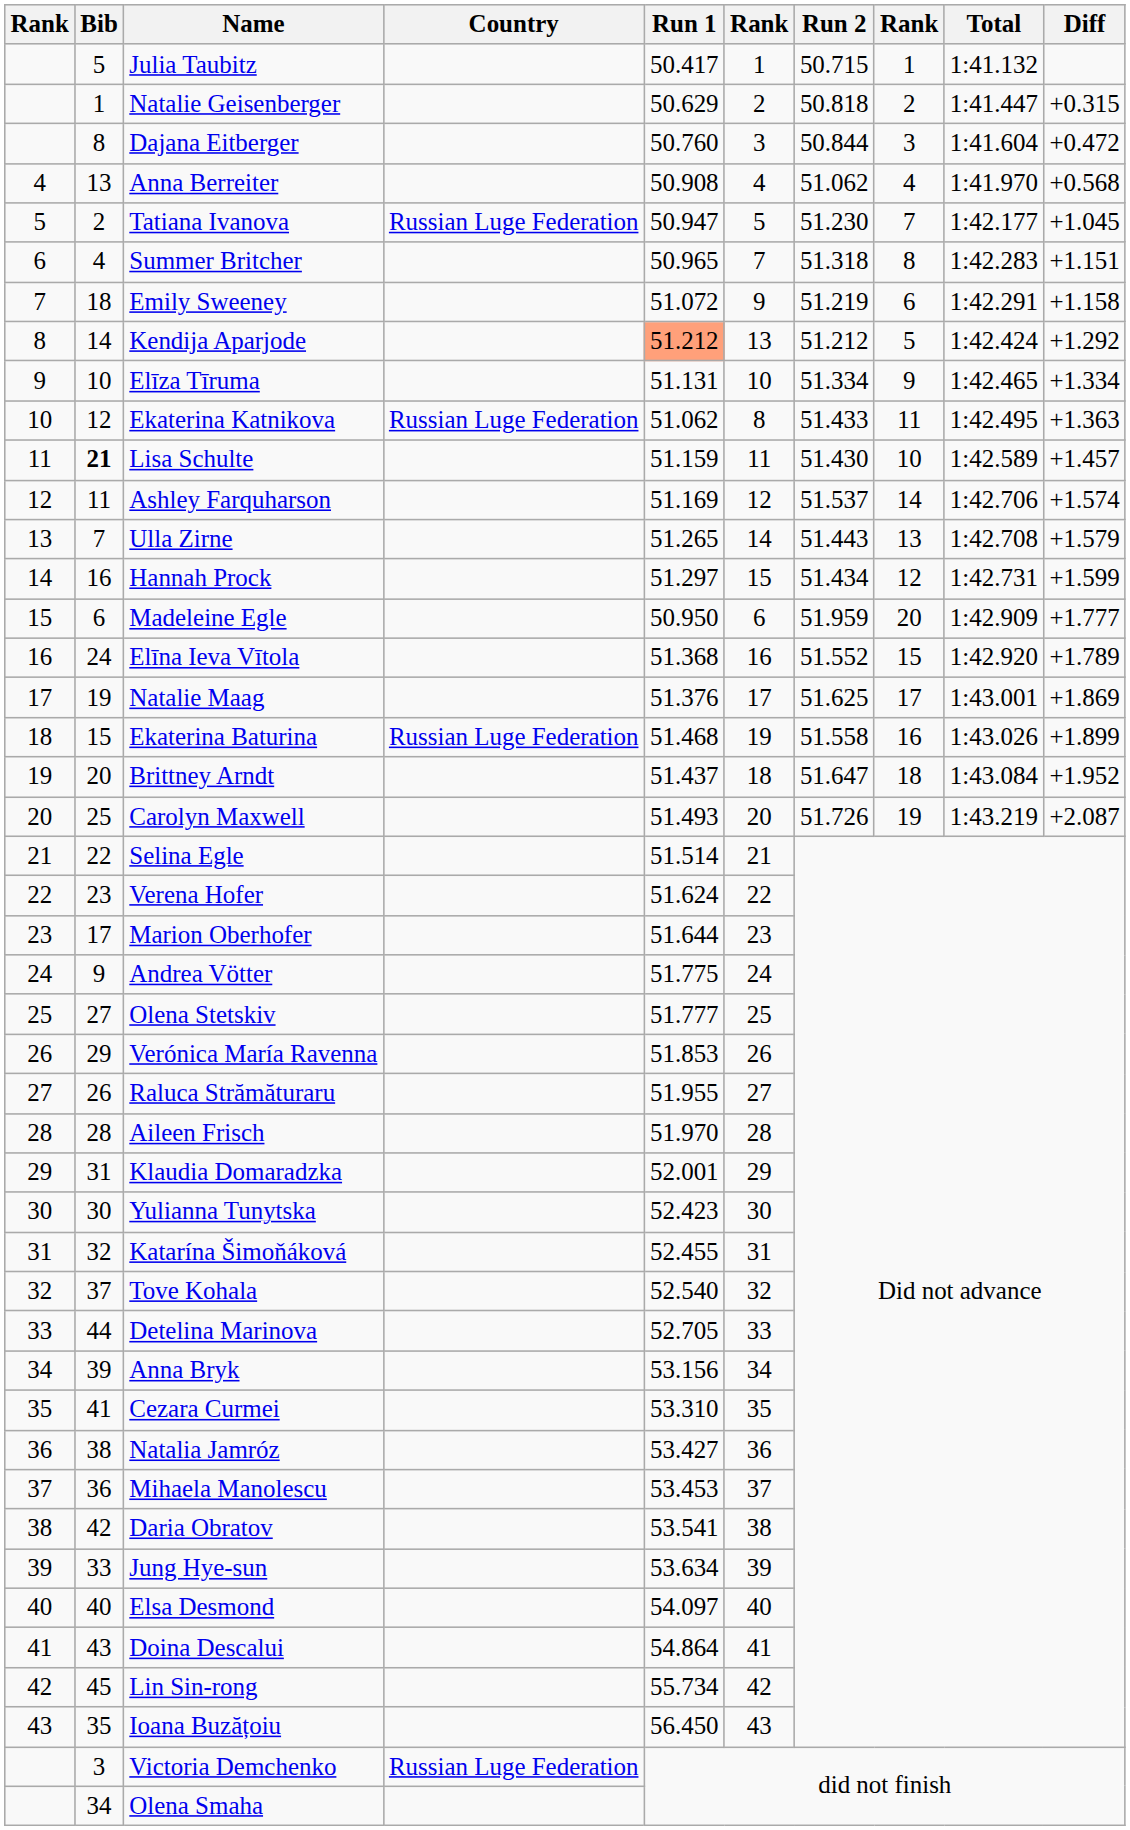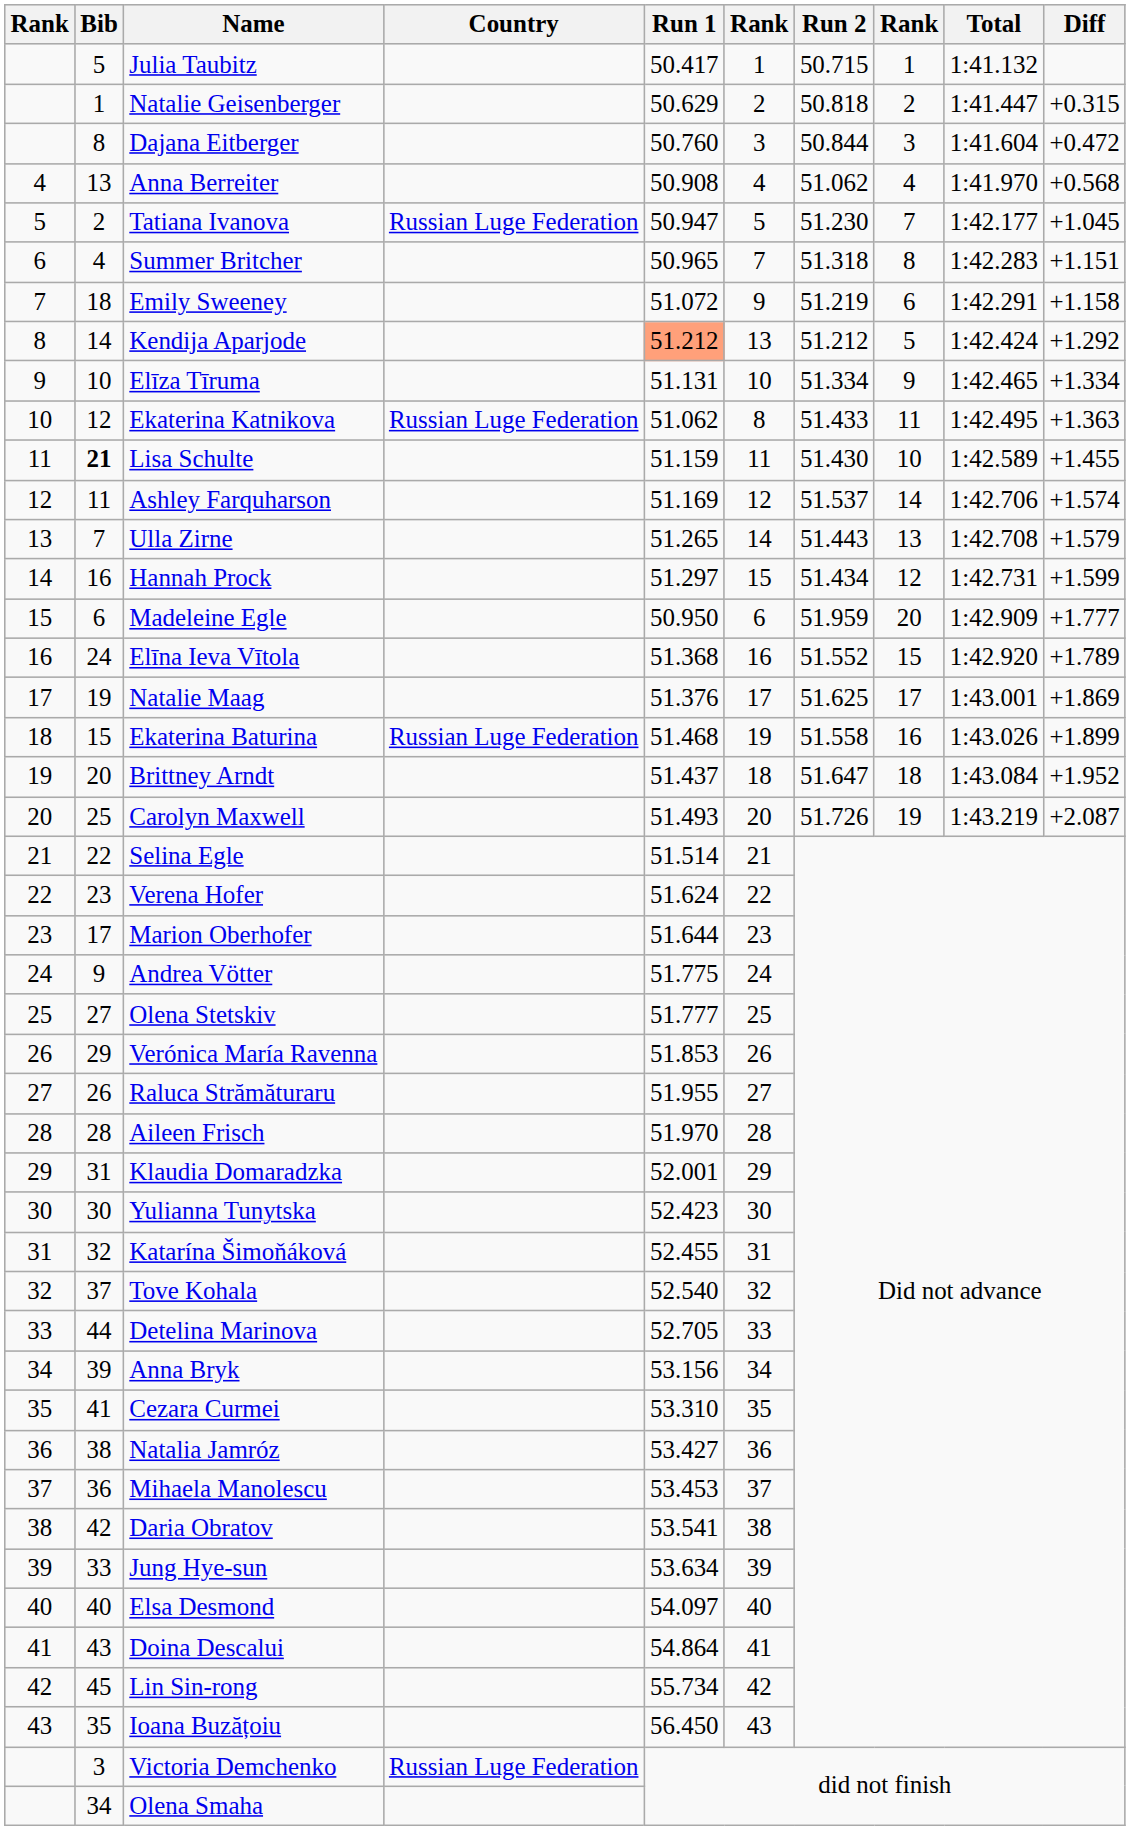 <table class="wikitable sortable" style="text-align:center">
 <tr>
 <th>Rank</th>
 <th>Bib</th>
 <th>Name</th>
 <th>Country</th>
 <th>Run 1</th>
 <th>Rank</th>
 <th>Run 2</th>
 <th>Rank</th>
 <th>Total</th>
 <th>Diff</th>
 </tr>
 <tr>
 <td></td>
 <td>5</td>
 <td align=left><a href='#'>Julia Taubitz</a></td>
 <td align=left></td>
 <td>50.417</td>
 <td>1</td>
 <td>50.715</td>
 <td>1</td>
 <td>1:41.132</td>
 <td></td>
 </tr>
 <tr>
 <td></td>
 <td>1</td>
 <td align=left><a href='#'>Natalie Geisenberger</a></td>
 <td align=left></td>
 <td>50.629</td>
 <td>2</td>
 <td>50.818</td>
 <td>2</td>
 <td>1:41.447</td>
 <td>+0.315</td>
 </tr>
 <tr>
 <td></td>
 <td>8</td>
 <td align=left><a href='#'>Dajana Eitberger</a></td>
 <td align=left></td>
 <td>50.760</td>
 <td>3</td>
 <td>50.844</td>
 <td>3</td>
 <td>1:41.604</td>
 <td>+0.472</td>
 </tr>
 <tr>
 <td>4</td>
 <td>13</td>
 <td align=left><a href='#'>Anna Berreiter</a></td>
 <td align=left></td>
 <td>50.908</td>
 <td>4</td>
 <td>51.062</td>
 <td>4</td>
 <td>1:41.970</td>
 <td>+0.568</td>
 </tr>
 <tr>
 <td>5</td>
 <td>2</td>
 <td align=left><a href='#'>Tatiana Ivanova</a></td>
 <td align=left><a href='#'>Russian Luge Federation</a></td>
 <td>50.947</td>
 <td>5</td>
 <td>51.230</td>
 <td>7</td>
 <td>1:42.177</td>
 <td>+1.045</td>
 </tr>
 <tr>
 <td>6</td>
 <td>4</td>
 <td align=left><a href='#'>Summer Britcher</a></td>
 <td align=left></td>
 <td>50.965</td>
 <td>7</td>
 <td>51.318</td>
 <td>8</td>
 <td>1:42.283</td>
 <td>+1.151</td>
 </tr>
 <tr>
 <td>7</td>
 <td>18</td>
 <td align=left><a href='#'>Emily Sweeney</a></td>
 <td align=left></td>
 <td>51.072</td>
 <td>9</td>
 <td>51.219</td>
 <td>6</td>
 <td>1:42.291</td>
 <td>+1.158</td>
 </tr>
 <tr>
 <td>8</td>
 <td>14</td>
 <td align=left><a href='#'>Kendija Aparjode</a></td>
 <td align=left></td>
 <td style="background: lightsalmon;">51.212</td>
 <td>13</td>
 <td>51.212</td>
 <td>5</td>
 <td>1:42.424</td>
 <td>+1.292</td>
 </tr>
 <tr>
 <td>9</td>
 <td>10</td>
 <td align=left><a href='#'>Elīza Tīruma</a></td>
 <td align=left></td>
 <td>51.131</td>
 <td>10</td>
 <td>51.334</td>
 <td>9</td>
 <td>1:42.465</td>
 <td>+1.334</td>
 </tr>
 <tr>
 <td>10</td>
 <td>12</td>
 <td align=left><a href='#'>Ekaterina Katnikova</a></td>
 <td align=left><a href='#'>Russian Luge Federation</a></td>
 <td>51.062</td>
 <td>8</td>
 <td>51.433</td>
 <td>11</td>
 <td>1:42.495</td>
 <td>+1.363</td>
 </tr>
 <tr>
 <td>11</td>
 <td><strong>21</strong></td>
 <td align=left><a href='#'>Lisa Schulte</a></td>
 <td align=left></td>
 <td>51.159</td>
 <td>11</td>
 <td>51.430</td>
 <td>10</td>
 <td>1:42.589</td>
-<td>+1.457</td>
+<td>+1.455</td>
 </tr>
 <tr>
 <td>12</td>
 <td>11</td>
 <td align=left><a href='#'>Ashley Farquharson</a></td>
 <td align=left></td>
 <td>51.169</td>
 <td>12</td>
 <td>51.537</td>
 <td>14</td>
 <td>1:42.706</td>
 <td>+1.574</td>
 </tr>
 <tr>
 <td>13</td>
 <td>7</td>
 <td align=left><a href='#'>Ulla Zirne</a></td>
 <td align=left></td>
 <td>51.265</td>
 <td>14</td>
 <td>51.443</td>
 <td>13</td>
 <td>1:42.708</td>
 <td>+1.579</td>
 </tr>
 <tr>
 <td>14</td>
 <td>16</td>
 <td align=left><a href='#'>Hannah Prock</a></td>
 <td align=left></td>
 <td>51.297</td>
 <td>15</td>
 <td>51.434</td>
 <td>12</td>
 <td>1:42.731</td>
 <td>+1.599</td>
 </tr>
 <tr>
 <td>15</td>
 <td>6</td>
 <td align=left><a href='#'>Madeleine Egle</a></td>
 <td align=left></td>
 <td>50.950</td>
 <td>6</td>
 <td>51.959</td>
 <td>20</td>
 <td>1:42.909</td>
 <td>+1.777</td>
 </tr>
 <tr>
 <td>16</td>
 <td>24</td>
 <td align=left><a href='#'>Elīna Ieva Vītola</a></td>
 <td align=left></td>
 <td>51.368</td>
 <td>16</td>
 <td>51.552</td>
 <td>15</td>
 <td>1:42.920</td>
 <td>+1.789</td>
 </tr>
 <tr>
 <td>17</td>
 <td>19</td>
 <td align=left><a href='#'>Natalie Maag</a></td>
 <td align=left></td>
 <td>51.376</td>
 <td>17</td>
 <td>51.625</td>
 <td>17</td>
 <td>1:43.001</td>
 <td>+1.869</td>
 </tr>
 <tr>
 <td>18</td>
 <td>15</td>
 <td align=left><a href='#'>Ekaterina Baturina</a></td>
 <td align=left><a href='#'>Russian Luge Federation</a></td>
 <td>51.468</td>
 <td>19</td>
 <td>51.558</td>
 <td>16</td>
 <td>1:43.026</td>
 <td>+1.899</td>
 </tr>
 <tr>
 <td>19</td>
 <td>20</td>
 <td align=left><a href='#'>Brittney Arndt</a></td>
 <td align=left></td>
 <td>51.437</td>
 <td>18</td>
 <td>51.647</td>
 <td>18</td>
 <td>1:43.084</td>
 <td>+1.952</td>
 </tr>
 <tr>
 <td>20</td>
 <td>25</td>
 <td align=left><a href='#'>Carolyn Maxwell</a></td>
 <td align=left></td>
 <td>51.493</td>
 <td>20</td>
 <td>51.726</td>
 <td>19</td>
 <td>1:43.219</td>
 <td>+2.087</td>
 </tr>
 <tr>
 <td>21</td>
 <td>22</td>
 <td align=left><a href='#'>Selina Egle</a></td>
 <td align=left></td>
 <td>51.514</td>
 <td>21</td>
 <td colspan=4 rowspan=23>Did not advance</td>
 </tr>
 <tr>
 <td>22</td>
 <td>23</td>
 <td align=left><a href='#'>Verena Hofer</a></td>
 <td align=left></td>
 <td>51.624</td>
 <td>22</td>
 </tr>
 <tr>
 <td>23</td>
 <td>17</td>
 <td align=left><a href='#'>Marion Oberhofer</a></td>
 <td align=left></td>
 <td>51.644</td>
 <td>23</td>
 </tr>
 <tr>
 <td>24</td>
 <td>9</td>
 <td align=left><a href='#'>Andrea Vötter</a></td>
 <td align=left></td>
 <td>51.775</td>
 <td>24</td>
 </tr>
 <tr>
 <td>25</td>
 <td>27</td>
 <td align=left><a href='#'>Olena Stetskiv</a></td>
 <td align=left></td>
 <td>51.777</td>
 <td>25</td>
 </tr>
 <tr>
 <td>26</td>
 <td>29</td>
 <td align=left><a href='#'>Verónica María Ravenna</a></td>
 <td align=left></td>
 <td>51.853</td>
 <td>26</td>
 </tr>
 <tr>
 <td>27</td>
 <td>26</td>
 <td align=left><a href='#'>Raluca Strămăturaru</a></td>
 <td align=left></td>
 <td>51.955</td>
 <td>27</td>
 </tr>
 <tr>
 <td>28</td>
 <td>28</td>
 <td align=left><a href='#'>Aileen Frisch</a></td>
 <td align=left></td>
 <td>51.970</td>
 <td>28</td>
 </tr>
 <tr>
 <td>29</td>
 <td>31</td>
 <td align=left><a href='#'>Klaudia Domaradzka</a></td>
 <td align=left></td>
 <td>52.001</td>
 <td>29</td>
 </tr>
 <tr>
 <td>30</td>
 <td>30</td>
 <td align=left><a href='#'>Yulianna Tunytska</a></td>
 <td align=left></td>
 <td>52.423</td>
 <td>30</td>
 </tr>
 <tr>
 <td>31</td>
 <td>32</td>
 <td align=left><a href='#'>Katarína Šimoňáková</a></td>
 <td align=left></td>
 <td>52.455</td>
 <td>31</td>
 </tr>
 <tr>
 <td>32</td>
 <td>37</td>
 <td align=left><a href='#'>Tove Kohala</a></td>
 <td align=left></td>
 <td>52.540</td>
 <td>32</td>
 </tr>
 <tr>
 <td>33</td>
 <td>44</td>
 <td align=left><a href='#'>Detelina Marinova</a></td>
 <td align=left></td>
 <td>52.705</td>
 <td>33</td>
 </tr>
 <tr>
 <td>34</td>
 <td>39</td>
 <td align=left><a href='#'>Anna Bryk</a></td>
 <td align=left></td>
 <td>53.156</td>
 <td>34</td>
 </tr>
 <tr>
 <td>35</td>
 <td>41</td>
 <td align=left><a href='#'>Cezara Curmei</a></td>
 <td align=left></td>
 <td>53.310</td>
 <td>35</td>
 </tr>
 <tr>
 <td>36</td>
 <td>38</td>
 <td align=left><a href='#'>Natalia Jamróz</a></td>
 <td align=left></td>
 <td>53.427</td>
 <td>36</td>
 </tr>
 <tr>
 <td>37</td>
 <td>36</td>
 <td align=left><a href='#'>Mihaela Manolescu</a></td>
 <td align=left></td>
 <td>53.453</td>
 <td>37</td>
 </tr>
 <tr>
 <td>38</td>
 <td>42</td>
 <td align=left><a href='#'>Daria Obratov</a></td>
 <td align=left></td>
 <td>53.541</td>
 <td>38</td>
 </tr>
 <tr>
 <td>39</td>
 <td>33</td>
 <td align=left><a href='#'>Jung Hye-sun</a></td>
 <td align=left></td>
 <td>53.634</td>
 <td>39</td>
 </tr>
 <tr>
 <td>40</td>
 <td>40</td>
 <td align=left><a href='#'>Elsa Desmond</a></td>
 <td align=left></td>
 <td>54.097</td>
 <td>40</td>
 </tr>
 <tr>
 <td>41</td>
 <td>43</td>
 <td align=left><a href='#'>Doina Descalui</a></td>
 <td align=left></td>
 <td>54.864</td>
 <td>41</td>
 </tr>
 <tr>
 <td>42</td>
 <td>45</td>
 <td align=left><a href='#'>Lin Sin-rong</a></td>
 <td align=left></td>
 <td>55.734</td>
 <td>42</td>
 </tr>
 <tr>
 <td>43</td>
 <td>35</td>
 <td align=left><a href='#'>Ioana Buzățoiu</a></td>
 <td align=left></td>
 <td>56.450</td>
 <td>43</td>
 </tr>
 <tr>
 <td></td>
 <td>3</td>
 <td align=left><a href='#'>Victoria Demchenko</a></td>
 <td align=left><a href='#'>Russian Luge Federation</a></td>
 <td colspan=6 rowspan=2>did not finish</td>
 </tr>
 <tr>
 <td></td>
 <td>34</td>
 <td align=left><a href='#'>Olena Smaha</a></td>
 <td align=left></td>
 </tr>
 </table>
